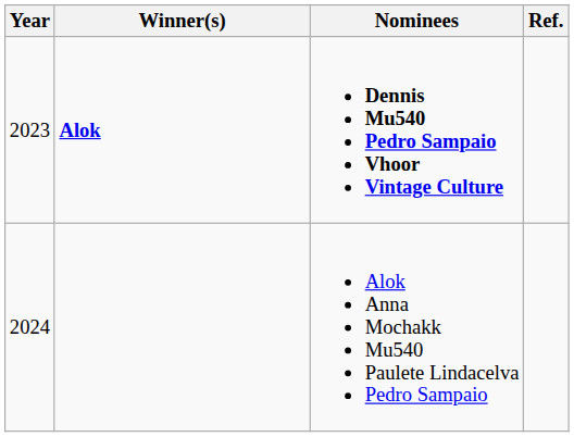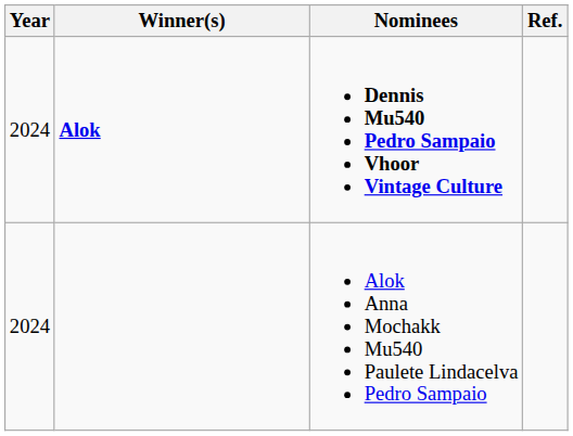 <table class="wikitable sortable">
 <tr>
 <th style="width:5px;"><strong>Year</strong></th>
 <th style="width:195px;"><strong>Winner(s)</strong></th>
 <th class="unsortable"><strong>Nominees</strong></th>
 <th class="unsortable">Ref.</th>
 </tr>
 <tr>
-<td align="center">2023</td>
+<td align="center">2024</td>
 <td><strong><a href='#'>Alok</a></strong></td>
 <td><strong><br><ul><li>Dennis</li><li>Mu540</li><li><a href='#'>Pedro Sampaio</a></li><li>Vhoor</li><li><a href='#'>Vintage Culture</a></li></ul></strong></td>
 <td></td>
 </tr>
 <tr>
 <td align="center">2024</td>
 <td></td>
 <td><br><ul><li><a href='#'>Alok</a></li><li>Anna</li><li>Mochakk</li><li>Mu540</li><li>Paulete Lindacelva</li><li><a href='#'>Pedro Sampaio</a></li></ul></td>
 <td></td>
 </tr>
 </table>
